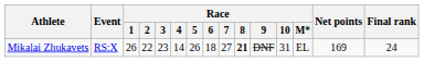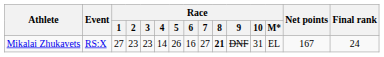 <table class="wikitable" style="font-size:90%">
 <tr>
 <th rowspan="2">Athlete</th>
 <th rowspan="2">Event</th>
 <th colspan=11>Race</th>
 <th rowspan=2>Net points</th>
 <th rowspan=2>Final rank</th>
 </tr>
 <tr style="font-size:95%">
 <th>1</th>
 <th>2</th>
 <th>3</th>
 <th>4</th>
 <th>5</th>
 <th>6</th>
 <th>7</th>
 <th>8</th>
 <th>9</th>
 <th>10</th>
 <th>M*</th>
 </tr>
 <tr align=center>
 <td align=left><a href='#'>Mikalai Zhukavets</a></td>
 <td align=left><a href='#'>RS:X</a></td>
-<td>26</td>
-<td>22</td>
+<td>27</td>
+<td>23</td>
 <td>23</td>
 <td>14</td>
 <td>26</td>
-<td>18</td>
+<td>16</td>
 <td>27</td>
 <td><strong>21</strong></td>
 <td><s>DNF</s></td>
 <td>31</td>
 <td>EL</td>
-<td>169</td>
+<td>167</td>
 <td>24</td>
 </tr>
 </table>
